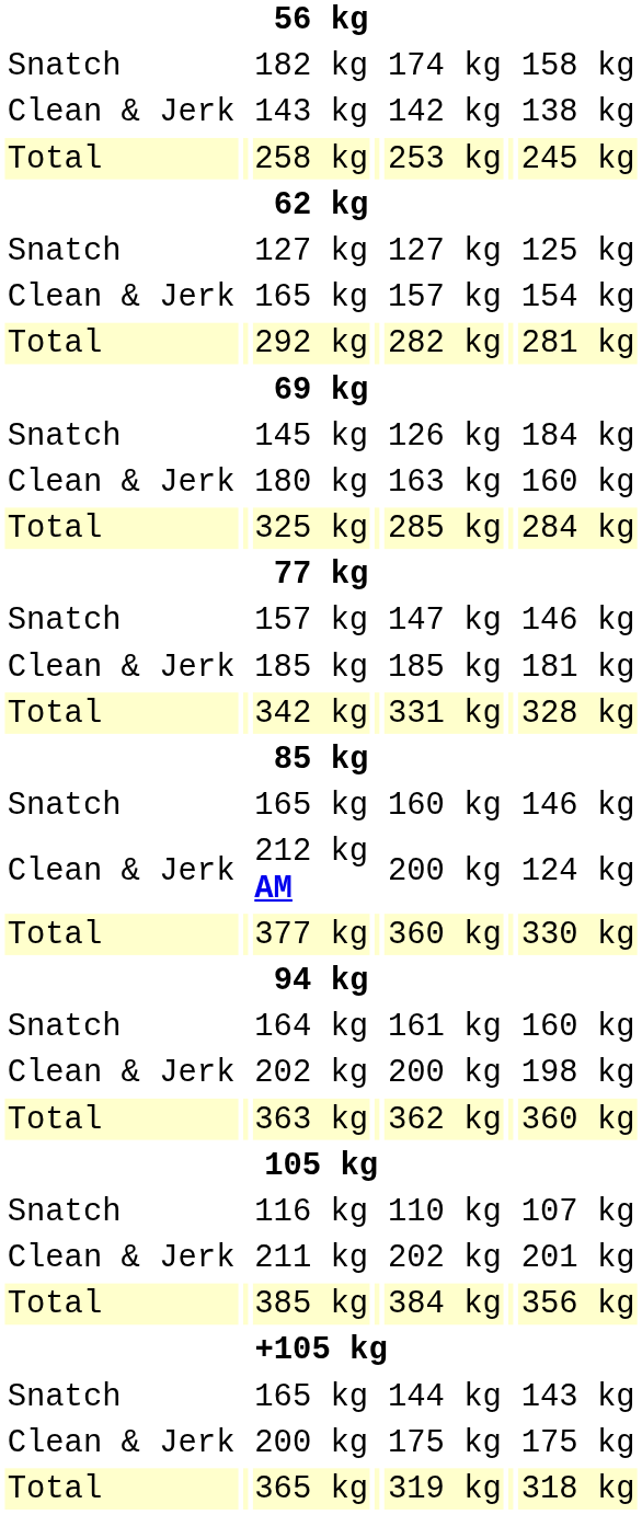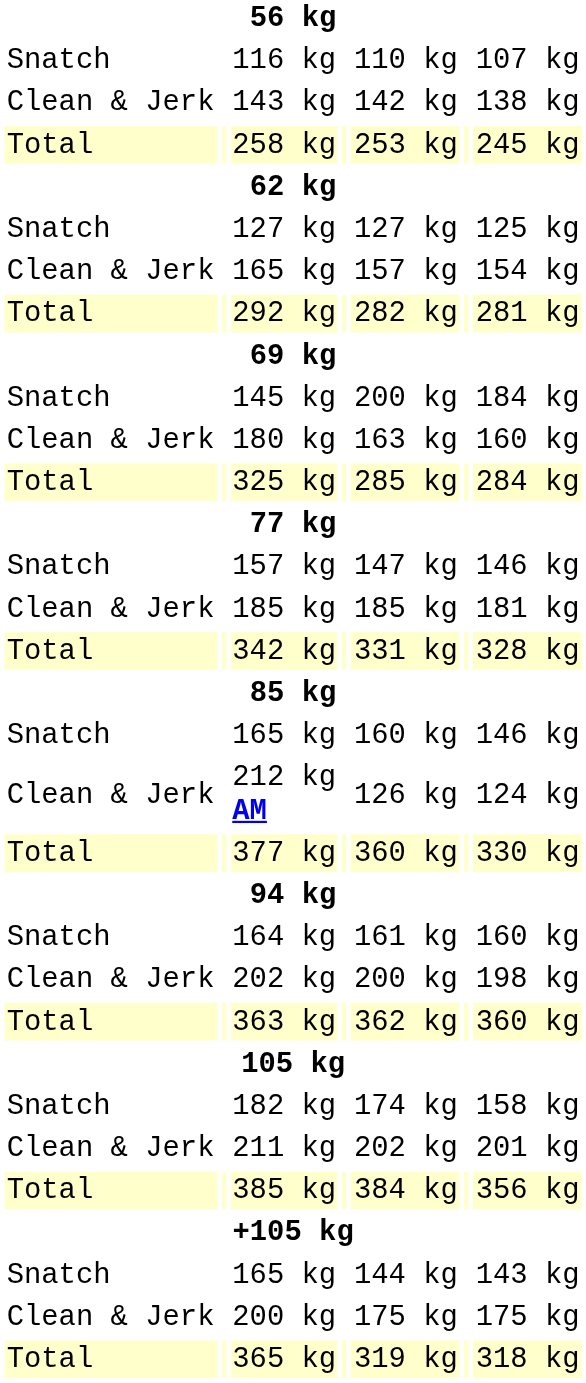 <table>
 <tr>
 <th colspan=7>56 kg</th>
 </tr>
 <tr>
 <td>Snatch</td>
 <td></td>
-<td>182 kg</td>
+<td>116 kg</td>
 <td></td>
-<td>174 kg</td>
+<td>110 kg</td>
 <td></td>
-<td>158 kg</td>
+<td>107 kg</td>
 </tr>
 <tr>
 <td>Clean & Jerk</td>
 <td></td>
 <td>143 kg</td>
 <td></td>
 <td>142 kg</td>
 <td></td>
 <td>138 kg</td>
 </tr>
 <tr bgcolor=ffffcc>
 <td>Total</td>
 <td></td>
 <td>258 kg</td>
 <td></td>
 <td>253 kg</td>
 <td></td>
 <td>245 kg</td>
 </tr>
 <tr>
 <th colspan=7>62 kg</th>
 </tr>
 <tr>
 <td>Snatch</td>
 <td></td>
 <td>127 kg</td>
 <td></td>
 <td>127 kg</td>
 <td></td>
 <td>125 kg</td>
 </tr>
 <tr>
 <td>Clean & Jerk</td>
 <td></td>
 <td>165 kg</td>
 <td></td>
 <td>157 kg</td>
 <td></td>
 <td>154 kg</td>
 </tr>
 <tr bgcolor=ffffcc>
 <td>Total</td>
 <td></td>
 <td>292 kg</td>
 <td></td>
 <td>282 kg</td>
 <td></td>
 <td>281 kg</td>
 </tr>
 <tr>
 <th colspan=7>69 kg</th>
 </tr>
 <tr>
 <td>Snatch</td>
 <td></td>
 <td>145 kg</td>
 <td></td>
-<td>126 kg</td>
+<td>200 kg</td>
 <td></td>
 <td>184 kg</td>
 </tr>
 <tr>
 <td>Clean & Jerk</td>
 <td></td>
 <td>180 kg</td>
 <td></td>
 <td>163 kg</td>
 <td></td>
 <td>160 kg</td>
 </tr>
 <tr bgcolor=ffffcc>
 <td>Total</td>
 <td></td>
 <td>325 kg</td>
 <td></td>
 <td>285 kg</td>
 <td></td>
 <td>284 kg</td>
 </tr>
 <tr>
 <th colspan=7>77 kg</th>
 </tr>
 <tr>
 <td>Snatch</td>
 <td></td>
 <td>157 kg</td>
 <td></td>
 <td>147 kg</td>
 <td></td>
 <td>146 kg</td>
 </tr>
 <tr>
 <td>Clean & Jerk</td>
 <td></td>
 <td>185 kg</td>
 <td></td>
 <td>185 kg</td>
 <td></td>
 <td>181 kg</td>
 </tr>
 <tr bgcolor=ffffcc>
 <td>Total</td>
 <td></td>
 <td>342 kg</td>
 <td></td>
 <td>331 kg</td>
 <td></td>
 <td>328 kg</td>
 </tr>
 <tr>
 <th colspan=7>85 kg</th>
 </tr>
 <tr>
 <td>Snatch</td>
 <td></td>
 <td>165 kg</td>
 <td></td>
 <td>160 kg</td>
 <td></td>
 <td>146 kg</td>
 </tr>
 <tr>
 <td>Clean & Jerk</td>
 <td></td>
 <td>212 kg<br><strong><a href='#'>AM</a></strong></td>
 <td></td>
-<td>200 kg</td>
+<td>126 kg</td>
 <td></td>
 <td>124 kg</td>
 </tr>
 <tr bgcolor=ffffcc>
 <td>Total</td>
 <td></td>
 <td>377 kg</td>
 <td></td>
 <td>360 kg</td>
 <td></td>
 <td>330 kg</td>
 </tr>
 <tr>
 <th colspan=7>94 kg</th>
 </tr>
 <tr>
 <td>Snatch</td>
 <td></td>
 <td>164 kg</td>
 <td></td>
 <td>161 kg</td>
 <td></td>
 <td>160 kg</td>
 </tr>
 <tr>
 <td>Clean & Jerk</td>
 <td></td>
 <td>202 kg</td>
 <td></td>
 <td>200 kg</td>
 <td></td>
 <td>198 kg</td>
 </tr>
 <tr bgcolor=ffffcc>
 <td>Total</td>
 <td></td>
 <td>363 kg</td>
 <td></td>
 <td>362 kg</td>
 <td></td>
 <td>360 kg</td>
 </tr>
 <tr>
 <th colspan=7>105 kg</th>
 </tr>
 <tr>
 <td>Snatch</td>
 <td></td>
-<td>116 kg</td>
+<td>182 kg</td>
 <td></td>
-<td>110 kg</td>
+<td>174 kg</td>
 <td></td>
-<td>107 kg</td>
+<td>158 kg</td>
 </tr>
 <tr>
 <td>Clean & Jerk</td>
 <td></td>
 <td>211 kg</td>
 <td></td>
 <td>202 kg</td>
 <td></td>
 <td>201 kg</td>
 </tr>
 <tr bgcolor=ffffcc>
 <td>Total</td>
 <td></td>
 <td>385 kg</td>
 <td></td>
 <td>384 kg</td>
 <td></td>
 <td>356 kg</td>
 </tr>
 <tr>
 <th colspan=7>+105 kg</th>
 </tr>
 <tr>
 <td>Snatch</td>
 <td></td>
 <td>165 kg</td>
 <td></td>
 <td>144 kg</td>
 <td></td>
 <td>143 kg</td>
 </tr>
 <tr>
 <td>Clean & Jerk</td>
 <td></td>
 <td>200 kg</td>
 <td></td>
 <td>175 kg</td>
 <td></td>
 <td>175 kg</td>
 </tr>
 <tr bgcolor=ffffcc>
 <td>Total</td>
 <td></td>
 <td>365 kg</td>
 <td></td>
 <td>319 kg</td>
 <td></td>
 <td>318 kg</td>
 </tr>
 </table>
